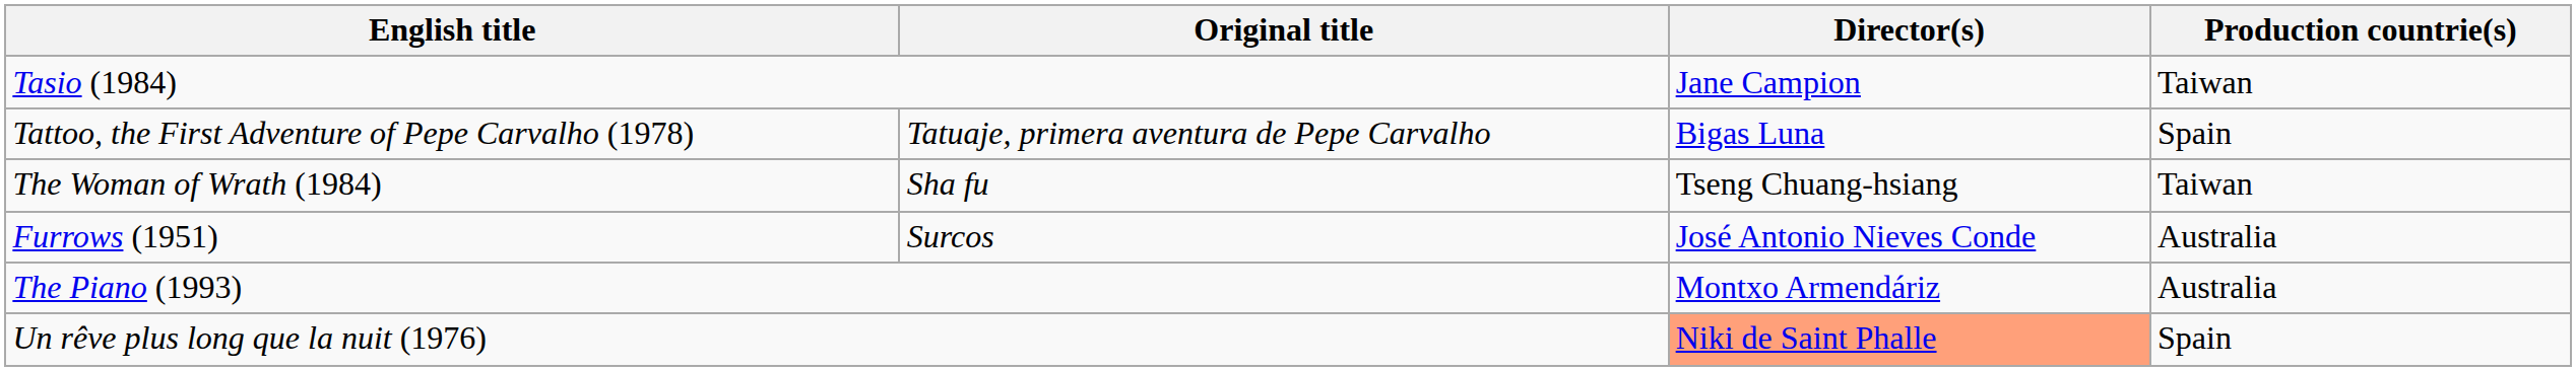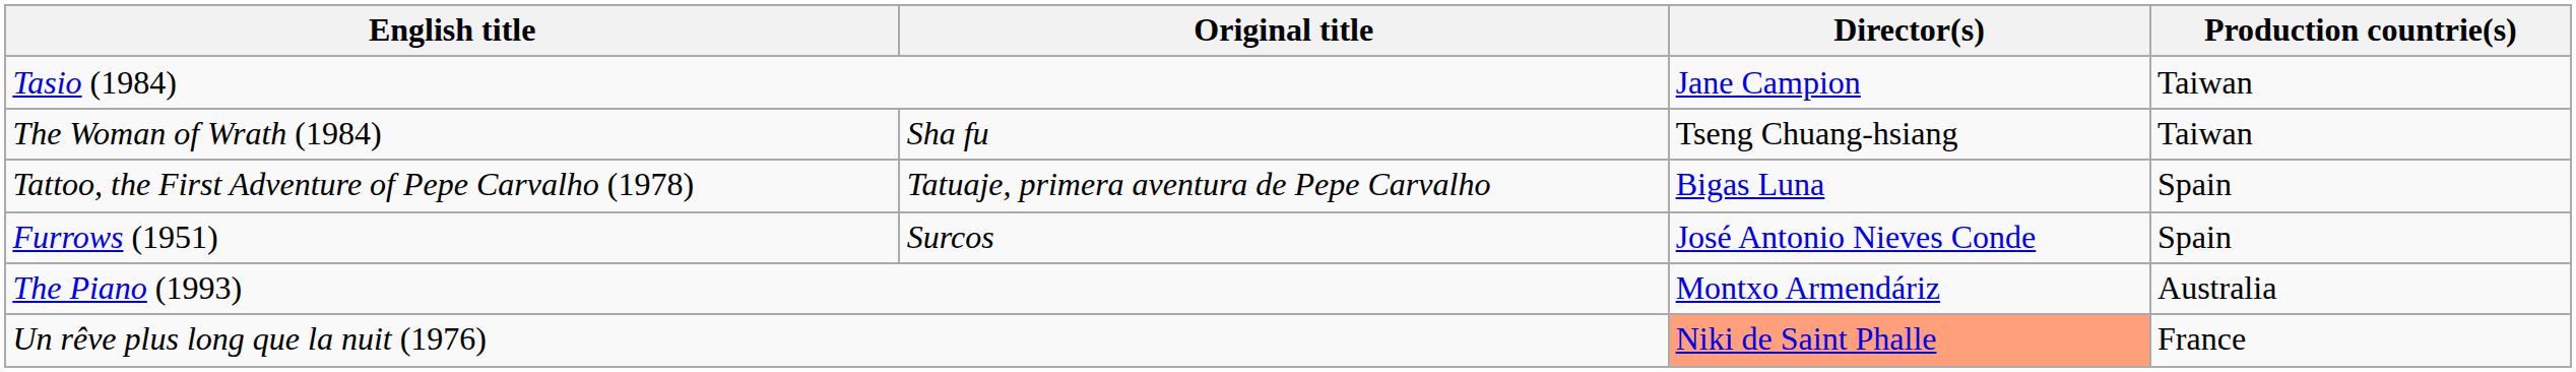 <table class="sortable wikitable" style="width:100%; margin-bottom:4px" cellpadding="5">
 <tr>
 <th scope="col">English title</th>
 <th scope="col">Original title</th>
 <th scope="col">Director(s)</th>
 <th scope="col">Production countrie(s)</th>
 </tr>
 <tr>
 <td colspan = "2"><em><a href='#'>Tasio</a></em> (1984)</td>
 <td><a href='#'>Jane Campion</a></td>
 <td>Taiwan</td>
 </tr>
 <tr>
+<td><em>The Woman of Wrath</em> (1984)</td>
+<td><em>Sha fu</em></td>
+<td>Tseng Chuang-hsiang</td>
+<td>Taiwan</td>
+</tr>
+<tr>
 <td><em>Tattoo, the First Adventure of Pepe Carvalho</em> (1978)</td>
 <td><em>Tatuaje, primera aventura de Pepe Carvalho</em></td>
 <td><a href='#'>Bigas Luna</a></td>
 <td>Spain</td>
 </tr>
 <tr>
-<td><em>The Woman of Wrath</em> (1984)</td>
-<td><em>Sha fu</em></td>
-<td>Tseng Chuang-hsiang</td>
-<td>Taiwan</td>
-</tr>
-<tr>
 <td><em><a href='#'>Furrows</a></em> (1951)</td>
 <td><em>Surcos</em></td>
 <td><a href='#'>José Antonio Nieves Conde</a></td>
-<td>Australia</td>
+<td>Spain</td>
 </tr>
 <tr>
 <td colspan = "2"><em><a href='#'>The Piano</a></em> (1993)</td>
 <td><a href='#'>Montxo Armendáriz</a></td>
 <td>Australia</td>
 </tr>
 <tr>
 <td colspan = "2"><em>Un rêve plus long que la nuit</em> (1976)</td>
 <td style="background: lightsalmon;"><a href='#'>Niki de Saint Phalle</a></td>
-<td>Spain</td>
+<td>France</td>
 </tr>
 </table>
